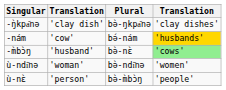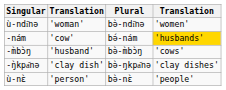 <table class="wikitable">
 <tr>
 <th>Singular</th>
 <th>Translation</th>
 <th>Plural</th>
 <th>Translation</th>
 </tr>
 <tr>
-<td>-ŋ̀kpa᷄nə</td>
-<td>'clay dish'</td>
-<td>bə̀-ŋkpa᷄nə</td>
-<td>'clay dishes'</td>
+<td>ù-ndi᷅nə</td>
+<td>'woman'</td>
+<td>bə̀-ndi᷅nə</td>
+<td>'women'</td>
 </tr>
 <tr>
 <td>-nám</td>
 <td>'cow'</td>
 <td>bə́-nám</td>
 <td style="background: gold;">'husbands'</td>
 </tr>
 <tr>
 <td>-m̀bɔ̀ŋ</td>
 <td>'husband'</td>
-<td>bə̀-nɛ̀</td>
-<td style="background: lightgreen;">'cows'</td>
+<td>bə̀-m̀bɔ̀ŋ</td>
+<td>'cows'</td>
 </tr>
 <tr>
-<td>ù-ndi᷅nə</td>
-<td>'woman'</td>
-<td>bə̀-ndi᷅nə</td>
-<td>'women'</td>
+<td>-ŋ̀kpa᷄nə</td>
+<td>'clay dish'</td>
+<td>bə̀-ŋkpa᷄nə</td>
+<td>'clay dishes'</td>
 </tr>
 <tr>
 <td>ù-nɛ̀</td>
 <td>'person'</td>
-<td>bə̀-m̀bɔ̀ŋ</td>
+<td>bə̀-nɛ̀</td>
 <td>'people'</td>
 </tr>
 </table>
